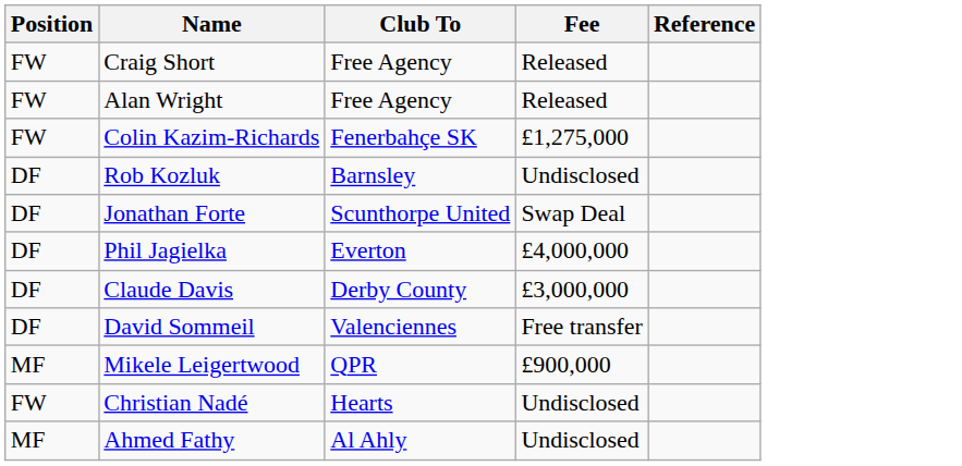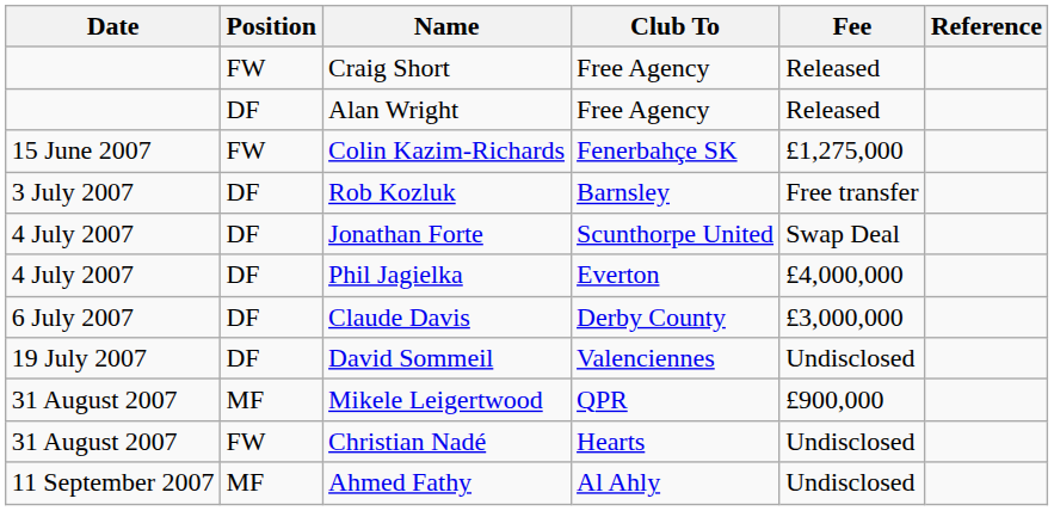 <table class="wikitable">
 <tr>
+<th>Date</th>
 <th>Position</th>
 <th>Name</th>
 <th>Club To</th>
 <th>Fee</th>
 <th>Reference</th>
 </tr>
 <tr>
+<td></td>
 <td>FW</td>
 <td>Craig Short</td>
 <td>Free Agency</td>
 <td>Released</td>
 <td></td>
 </tr>
 <tr>
-<td>FW</td>
+<td></td>
+<td>DF</td>
 <td>Alan Wright</td>
 <td>Free Agency</td>
 <td>Released</td>
 <td></td>
 </tr>
 <tr>
+<td>15 June 2007</td>
 <td>FW</td>
 <td><a href='#'>Colin Kazim-Richards</a></td>
 <td><a href='#'>Fenerbahçe SK</a></td>
 <td>£1,275,000</td>
 <td></td>
 </tr>
 <tr>
+<td>3 July 2007</td>
 <td>DF</td>
 <td><a href='#'>Rob Kozluk</a></td>
 <td><a href='#'>Barnsley</a></td>
-<td>Undisclosed</td>
+<td>Free transfer</td>
 <td></td>
 </tr>
 <tr>
+<td>4 July 2007</td>
 <td>DF</td>
 <td><a href='#'>Jonathan Forte</a></td>
 <td><a href='#'>Scunthorpe United</a></td>
 <td>Swap Deal</td>
 <td></td>
 </tr>
 <tr>
+<td>4 July 2007</td>
 <td>DF</td>
 <td><a href='#'>Phil Jagielka</a></td>
 <td><a href='#'>Everton</a></td>
 <td>£4,000,000</td>
 <td></td>
 </tr>
 <tr>
+<td>6 July 2007</td>
 <td>DF</td>
 <td><a href='#'>Claude Davis</a></td>
 <td><a href='#'>Derby County</a></td>
 <td>£3,000,000</td>
 <td></td>
 </tr>
 <tr>
+<td>19 July 2007</td>
 <td>DF</td>
 <td><a href='#'>David Sommeil</a></td>
 <td><a href='#'>Valenciennes</a></td>
-<td>Free transfer</td>
+<td>Undisclosed</td>
 <td></td>
 </tr>
 <tr>
+<td>31 August 2007</td>
 <td>MF</td>
 <td><a href='#'>Mikele Leigertwood</a></td>
 <td><a href='#'>QPR</a></td>
 <td>£900,000</td>
 <td></td>
 </tr>
 <tr>
+<td>31 August 2007</td>
 <td>FW</td>
 <td><a href='#'>Christian Nadé</a></td>
 <td><a href='#'>Hearts</a></td>
 <td>Undisclosed</td>
 <td></td>
 </tr>
 <tr>
+<td>11 September 2007</td>
 <td>MF</td>
 <td><a href='#'>Ahmed Fathy</a></td>
 <td><a href='#'>Al Ahly</a></td>
 <td>Undisclosed</td>
 <td></td>
 </tr>
 </table>
